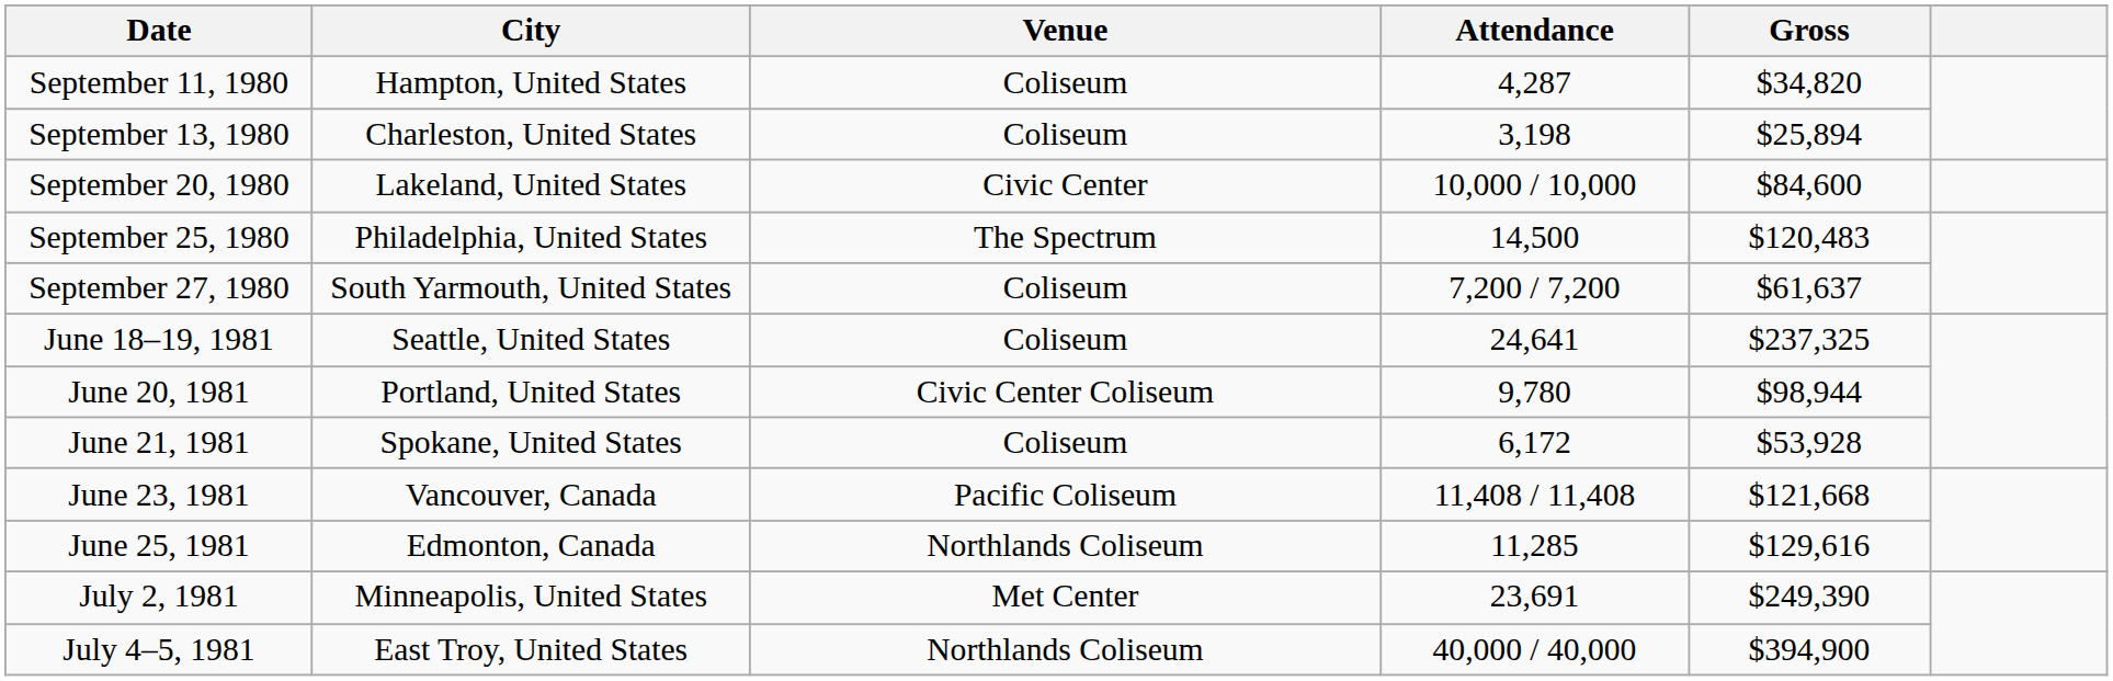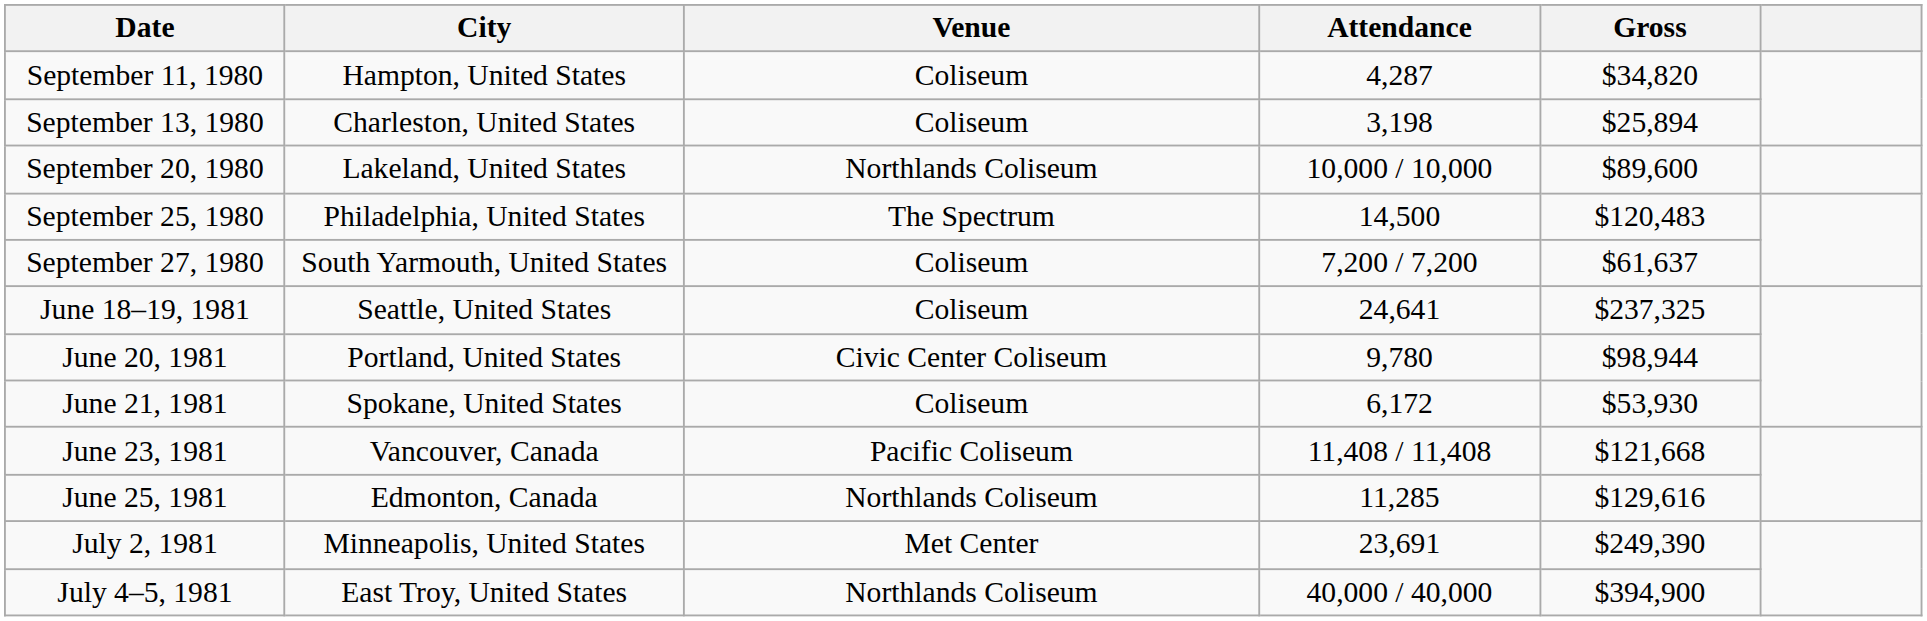 <table class="wikitable sortable plainrowheaders" style="text-align:center;">
 <tr>
 <th scope="col" style="width:9em;">Date</th>
 <th scope="col" style="width:13em;">City</th>
 <th scope="col" style="width:19em;">Venue</th>
 <th scope="col" style="width:9em;">Attendance</th>
 <th scope="col" style="width:7em;">Gross</th>
 <th scope="col" style="width:5em;" class="unsortable"></th>
 </tr>
 <tr>
 <td>September 11, 1980</td>
 <td>Hampton, United States</td>
 <td>Coliseum</td>
 <td>4,287</td>
 <td>$34,820</td>
 <td rowspan="2"></td>
 </tr>
 <tr>
 <td>September 13, 1980</td>
 <td>Charleston, United States</td>
 <td>Coliseum</td>
 <td>3,198</td>
 <td>$25,894</td>
 </tr>
 <tr>
 <td>September 20, 1980</td>
 <td>Lakeland, United States</td>
-<td>Civic Center</td>
+<td>Northlands Coliseum</td>
 <td>10,000 / 10,000</td>
-<td>$84,600</td>
+<td>$89,600</td>
 <td></td>
 </tr>
 <tr>
 <td>September 25, 1980</td>
 <td>Philadelphia, United States</td>
 <td>The Spectrum</td>
 <td>14,500</td>
 <td>$120,483</td>
 <td rowspan="2"></td>
 </tr>
 <tr>
 <td>September 27, 1980</td>
 <td>South Yarmouth, United States</td>
 <td>Coliseum</td>
 <td>7,200 / 7,200</td>
 <td>$61,637</td>
 </tr>
 <tr>
 <td>June 18–19, 1981</td>
 <td>Seattle, United States</td>
 <td>Coliseum</td>
 <td>24,641</td>
 <td>$237,325</td>
 <td rowspan="3"></td>
 </tr>
 <tr>
 <td>June 20, 1981</td>
 <td>Portland, United States</td>
 <td>Civic Center Coliseum</td>
 <td>9,780</td>
 <td>$98,944</td>
 </tr>
 <tr>
 <td>June 21, 1981</td>
 <td>Spokane, United States</td>
 <td>Coliseum</td>
 <td>6,172</td>
-<td>$53,928</td>
+<td>$53,930</td>
 </tr>
 <tr>
 <td>June 23, 1981</td>
 <td>Vancouver, Canada</td>
 <td>Pacific Coliseum</td>
 <td>11,408 / 11,408</td>
 <td>$121,668</td>
 <td rowspan="2"></td>
 </tr>
 <tr>
 <td>June 25, 1981</td>
 <td>Edmonton, Canada</td>
 <td>Northlands Coliseum</td>
 <td>11,285</td>
 <td>$129,616</td>
 </tr>
 <tr>
 <td>July 2, 1981</td>
 <td>Minneapolis, United States</td>
 <td>Met Center</td>
 <td>23,691</td>
 <td>$249,390</td>
 <td rowspan="2"></td>
 </tr>
 <tr>
 <td>July 4–5, 1981</td>
 <td>East Troy, United States</td>
 <td>Northlands Coliseum</td>
 <td>40,000 / 40,000</td>
 <td>$394,900</td>
 </tr>
 </table>
